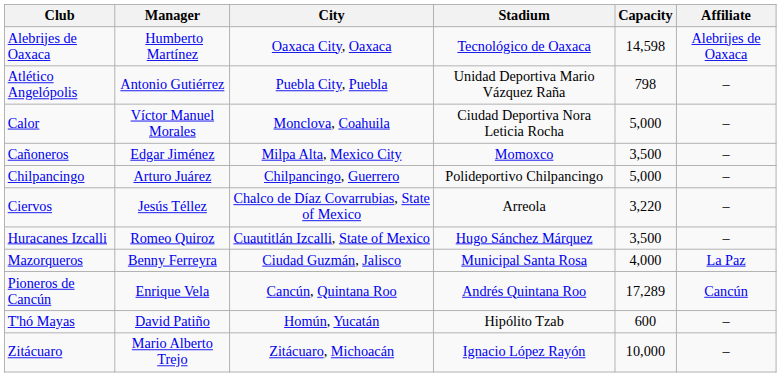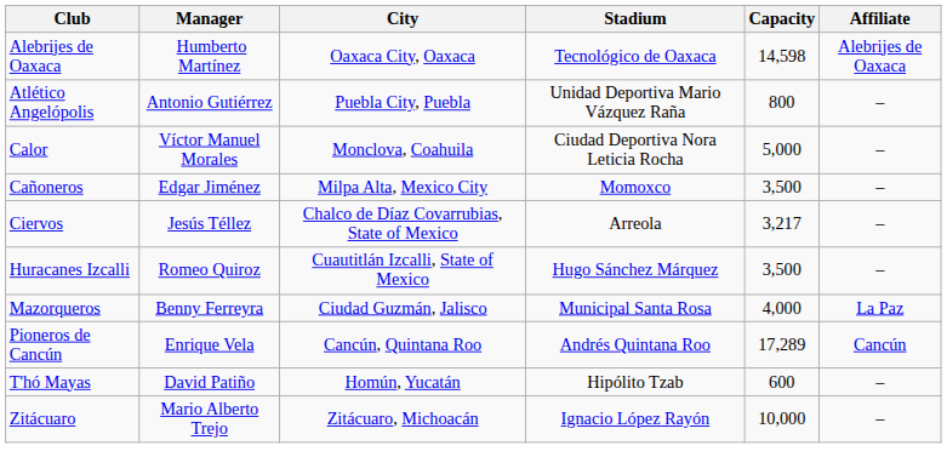 <table class="wikitable sortable" style="text-align: center;">
 <tr>
 <th>Club</th>
 <th>Manager</th>
 <th>City</th>
 <th>Stadium</th>
 <th>Capacity</th>
 <th>Affiliate</th>
 </tr>
 <tr>
 <td align="left"><a href='#'>Alebrijes de Oaxaca</a></td>
 <td> <a href='#'>Humberto Martínez</a></td>
 <td><a href='#'>Oaxaca City</a>, <a href='#'>Oaxaca</a></td>
 <td><a href='#'>Tecnológico de Oaxaca</a></td>
 <td>14,598</td>
 <td><a href='#'>Alebrijes de Oaxaca</a></td>
 </tr>
 <tr>
 <td align="left"><a href='#'>Atlético Angelópolis</a></td>
 <td> <a href='#'>Antonio Gutiérrez</a></td>
 <td><a href='#'>Puebla City</a>, <a href='#'>Puebla</a></td>
 <td>Unidad Deportiva Mario Vázquez Raña</td>
-<td>798</td>
+<td>800</td>
 <td>–</td>
 </tr>
 <tr>
 <td align="left"><a href='#'>Calor</a></td>
 <td> <a href='#'>Víctor Manuel Morales</a></td>
 <td><a href='#'>Monclova</a>, <a href='#'>Coahuila</a></td>
 <td>Ciudad Deportiva Nora Leticia Rocha</td>
 <td>5,000</td>
 <td>–</td>
 </tr>
 <tr>
 <td align="left"><a href='#'>Cañoneros</a></td>
 <td> <a href='#'>Edgar Jiménez</a></td>
 <td><a href='#'>Milpa Alta</a>, <a href='#'>Mexico City</a></td>
 <td><a href='#'>Momoxco</a></td>
 <td>3,500</td>
 <td>–</td>
 </tr>
 <tr>
-<td align="left"><a href='#'>Chilpancingo</a></td>
-<td> <a href='#'>Arturo Juárez</a></td>
-<td><a href='#'>Chilpancingo</a>, <a href='#'>Guerrero</a></td>
-<td>Polideportivo Chilpancingo</td>
-<td>5,000</td>
-<td>–</td>
-</tr>
-<tr>
 <td align="left"><a href='#'>Ciervos</a></td>
 <td> <a href='#'>Jesús Téllez</a></td>
 <td><a href='#'>Chalco de Díaz Covarrubias</a>, <a href='#'>State of Mexico</a></td>
 <td>Arreola</td>
-<td>3,220</td>
+<td>3,217</td>
 <td>–</td>
 </tr>
 <tr>
 <td align="left"><a href='#'>Huracanes Izcalli</a></td>
 <td> <a href='#'>Romeo Quiroz</a></td>
 <td><a href='#'>Cuautitlán Izcalli</a>, <a href='#'>State of Mexico</a></td>
 <td><a href='#'>Hugo Sánchez Márquez</a></td>
 <td>3,500</td>
 <td>–</td>
 </tr>
 <tr>
 <td align="left"><a href='#'>Mazorqueros</a></td>
 <td> <a href='#'>Benny Ferreyra</a></td>
 <td><a href='#'>Ciudad Guzmán</a>, <a href='#'>Jalisco</a></td>
 <td><a href='#'>Municipal Santa Rosa</a></td>
 <td>4,000</td>
 <td><a href='#'>La Paz</a></td>
 </tr>
 <tr>
 <td align="left"><a href='#'>Pioneros de Cancún</a></td>
 <td> <a href='#'>Enrique Vela</a></td>
 <td><a href='#'>Cancún</a>, <a href='#'>Quintana Roo</a></td>
 <td><a href='#'>Andrés Quintana Roo</a></td>
 <td>17,289</td>
 <td><a href='#'>Cancún</a></td>
 </tr>
 <tr>
 <td align="left"><a href='#'>T'hó Mayas</a></td>
 <td> <a href='#'>David Patiño</a></td>
 <td><a href='#'>Homún</a>, <a href='#'>Yucatán</a></td>
 <td>Hipólito Tzab</td>
 <td>600</td>
 <td>–</td>
 </tr>
 <tr>
 <td align="left"><a href='#'>Zitácuaro</a></td>
 <td> <a href='#'>Mario Alberto Trejo</a></td>
 <td><a href='#'>Zitácuaro</a>, <a href='#'>Michoacán</a></td>
 <td><a href='#'>Ignacio López Rayón</a></td>
 <td>10,000</td>
 <td>–</td>
 </tr>
 </table>
